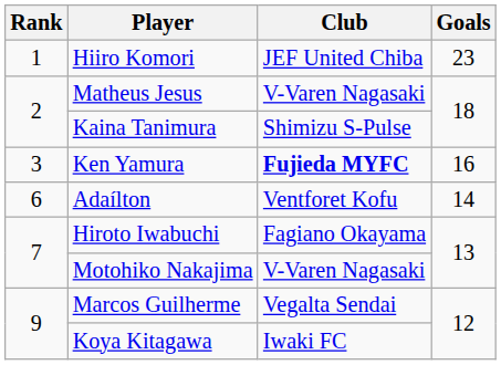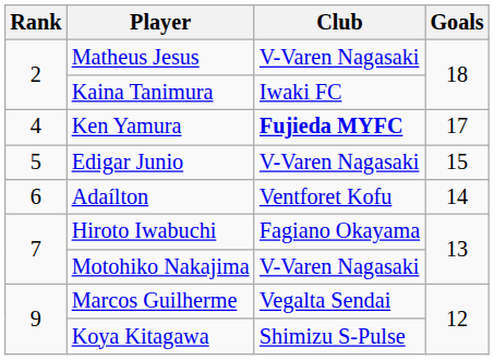 <table class="wikitable" style="text-align:center">
 <tr>
 <th>Rank</th>
 <th>Player</th>
 <th>Club</th>
 <th>Goals</th>
-</tr>
-<tr>
-<td>1</td>
-<td align=left> <a href='#'>Hiiro Komori</a></td>
-<td align=left><a href='#'>JEF United Chiba</a></td>
-<td>23</td>
 </tr>
 <tr>
 <td rowspan="2">2</td>
 <td align=left> <a href='#'>Matheus Jesus</a></td>
 <td align=left><a href='#'>V-Varen Nagasaki</a></td>
 <td rowspan="2">18</td>
 </tr>
 <tr>
 <td align=left> <a href='#'>Kaina Tanimura</a></td>
-<td align=left><a href='#'>Shimizu S-Pulse</a></td>
+<td align=left><a href='#'>Iwaki FC</a></td>
 </tr>
 <tr>
-<td>3</td>
+<td>4</td>
 <td align=left> <a href='#'>Ken Yamura</a></td>
 <td align=left><strong><a href='#'>Fujieda MYFC</a></strong></td>
-<td>16</td>
+<td>17</td>
+</tr>
+<tr>
+<td>5</td>
+<td align=left> <a href='#'>Edigar Junio</a></td>
+<td align=left><a href='#'>V-Varen Nagasaki</a></td>
+<td>15</td>
 </tr>
 <tr>
 <td>6</td>
 <td align=left> <a href='#'>Adaílton</a></td>
 <td align=left><a href='#'>Ventforet Kofu</a></td>
 <td>14</td>
 </tr>
 <tr>
 <td rowspan="2">7</td>
 <td align=left> <a href='#'>Hiroto Iwabuchi</a></td>
 <td align=left><a href='#'>Fagiano Okayama</a></td>
 <td rowspan="2">13</td>
 </tr>
 <tr>
 <td align=left> <a href='#'>Motohiko Nakajima</a></td>
 <td align=left><a href='#'>V-Varen Nagasaki</a></td>
 </tr>
 <tr>
 <td rowspan="2">9</td>
 <td align=left> <a href='#'>Marcos Guilherme</a></td>
 <td align=left><a href='#'>Vegalta Sendai</a></td>
 <td rowspan="2">12</td>
 </tr>
 <tr>
 <td align=left> <a href='#'>Koya Kitagawa</a></td>
-<td align=left><a href='#'>Iwaki FC</a></td>
+<td align=left><a href='#'>Shimizu S-Pulse</a></td>
 </tr>
 </table>
